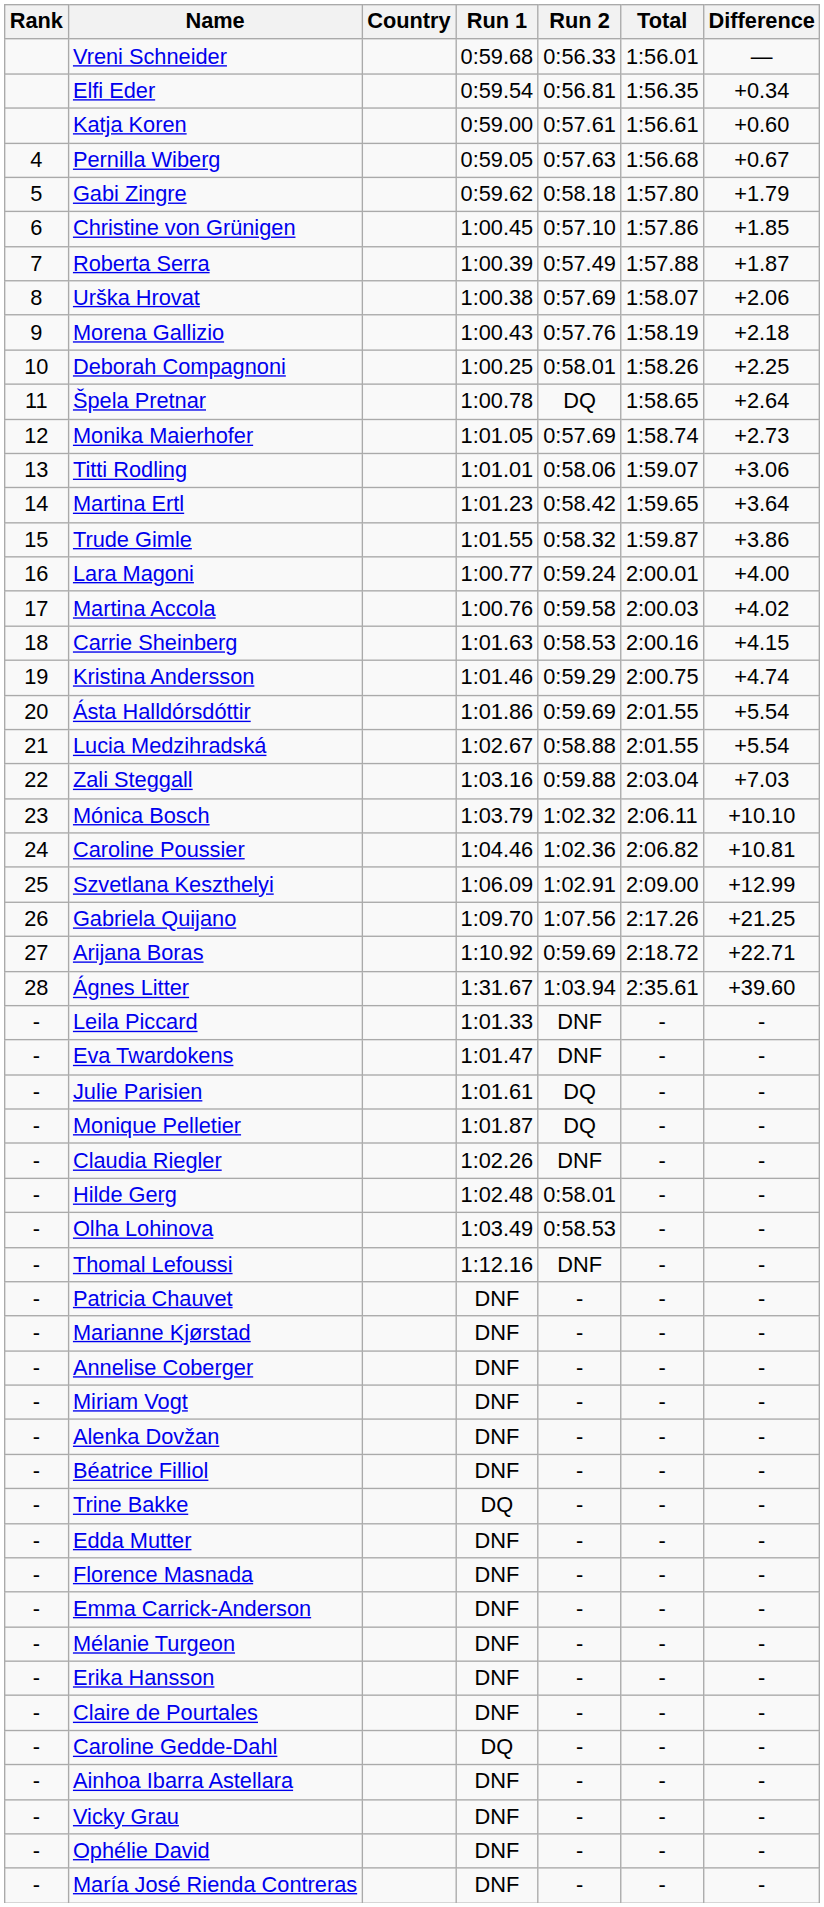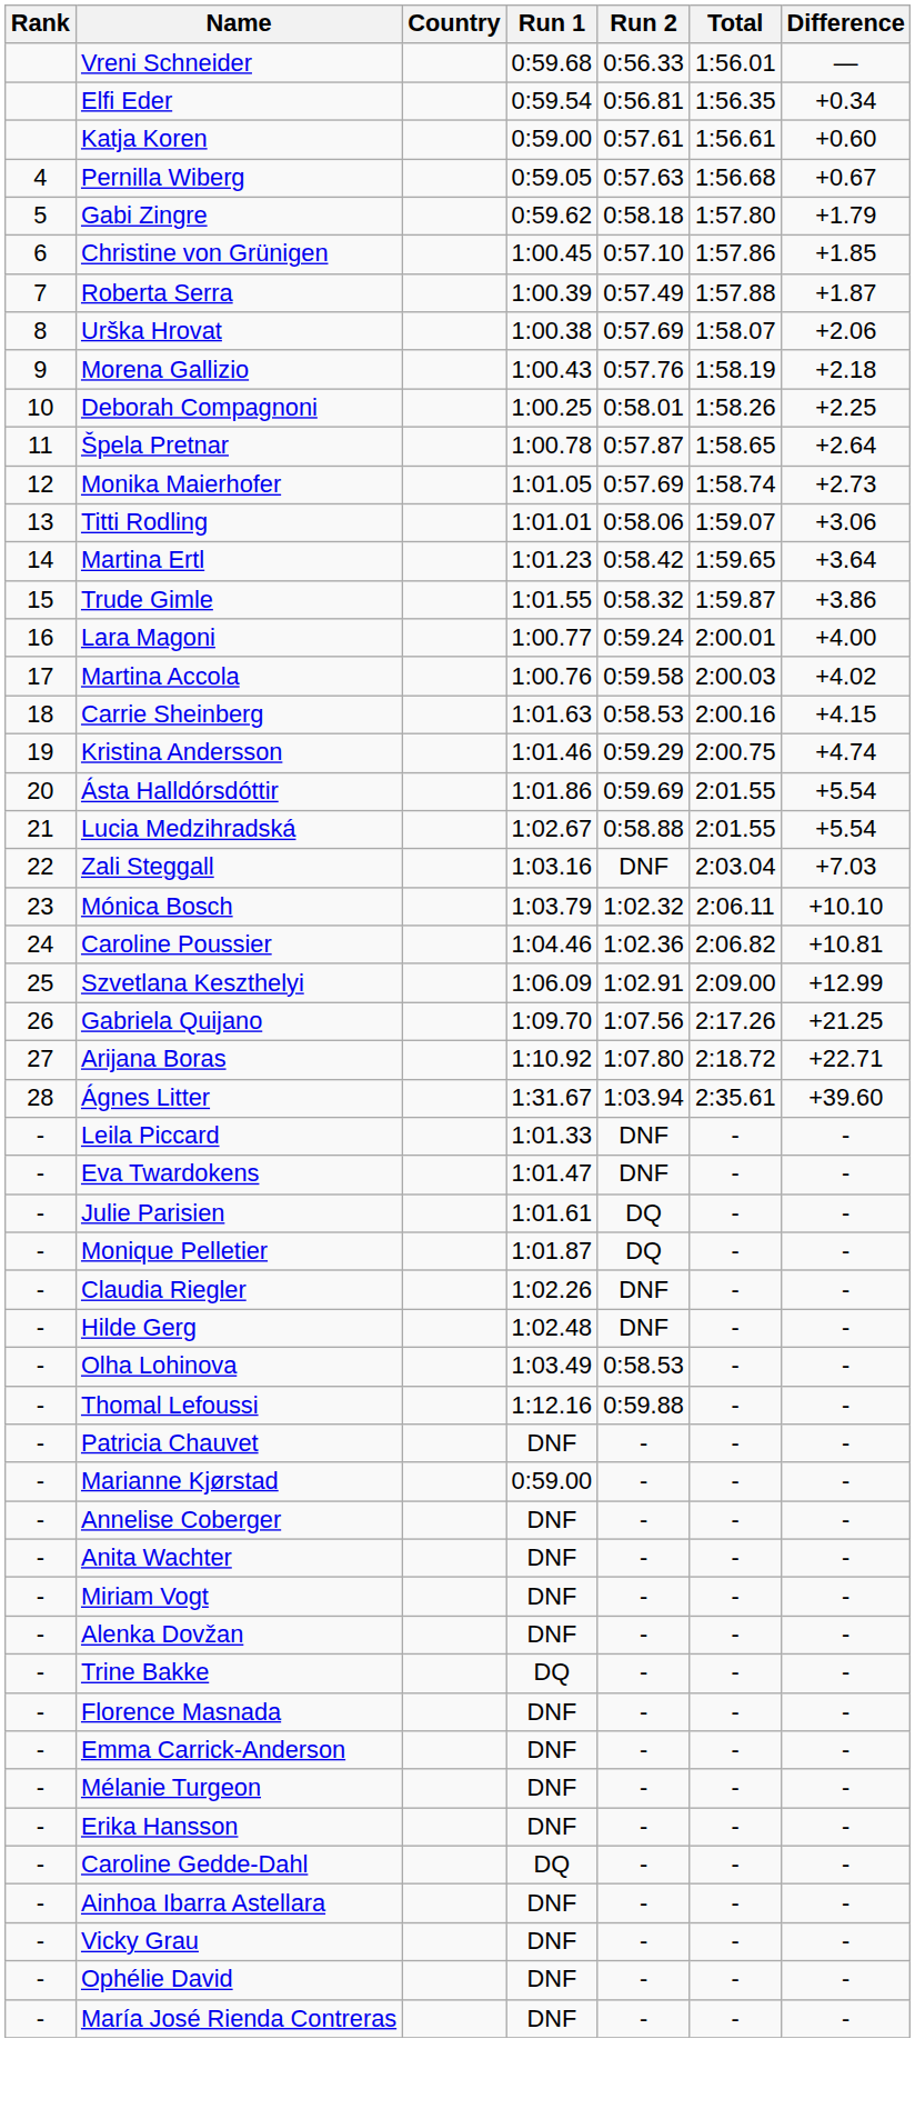 <table class="wikitable sortable" style="text-align:center">
 <tr>
 <th>Rank</th>
 <th> Name</th>
 <th>Country</th>
 <th>Run 1</th>
 <th>Run 2</th>
 <th>Total</th>
 <th>Difference</th>
 </tr>
 <tr>
 <td></td>
 <td align=left><a href='#'>Vreni Schneider</a></td>
 <td align=left></td>
 <td>0:59.68</td>
 <td>0:56.33</td>
 <td>1:56.01</td>
 <td>—</td>
 </tr>
 <tr>
 <td></td>
 <td align=left><a href='#'>Elfi Eder</a></td>
 <td align=left></td>
 <td>0:59.54</td>
 <td>0:56.81</td>
 <td>1:56.35</td>
 <td>+0.34</td>
 </tr>
 <tr>
 <td></td>
 <td align=left><a href='#'>Katja Koren</a></td>
 <td align=left></td>
 <td>0:59.00</td>
 <td>0:57.61</td>
 <td>1:56.61</td>
 <td>+0.60</td>
 </tr>
 <tr>
 <td>4</td>
 <td align=left><a href='#'>Pernilla Wiberg</a></td>
 <td align=left></td>
 <td>0:59.05</td>
 <td>0:57.63</td>
 <td>1:56.68</td>
 <td>+0.67</td>
 </tr>
 <tr>
 <td>5</td>
 <td align=left><a href='#'>Gabi Zingre</a></td>
 <td align=left></td>
 <td>0:59.62</td>
 <td>0:58.18</td>
 <td>1:57.80</td>
 <td>+1.79</td>
 </tr>
 <tr>
 <td>6</td>
 <td align=left><a href='#'>Christine von Grünigen</a></td>
 <td align=left></td>
 <td>1:00.45</td>
 <td>0:57.10</td>
 <td>1:57.86</td>
 <td>+1.85</td>
 </tr>
 <tr>
 <td>7</td>
 <td align=left><a href='#'>Roberta Serra</a></td>
 <td align=left></td>
 <td>1:00.39</td>
 <td>0:57.49</td>
 <td>1:57.88</td>
 <td>+1.87</td>
 </tr>
 <tr>
 <td>8</td>
 <td align=left><a href='#'>Urška Hrovat</a></td>
 <td align=left></td>
 <td>1:00.38</td>
 <td>0:57.69</td>
 <td>1:58.07</td>
 <td>+2.06</td>
 </tr>
 <tr>
 <td>9</td>
 <td align=left><a href='#'>Morena Gallizio</a></td>
 <td align=left></td>
 <td>1:00.43</td>
 <td>0:57.76</td>
 <td>1:58.19</td>
 <td>+2.18</td>
 </tr>
 <tr>
 <td>10</td>
 <td align=left><a href='#'>Deborah Compagnoni</a></td>
 <td align=left></td>
 <td>1:00.25</td>
 <td>0:58.01</td>
 <td>1:58.26</td>
 <td>+2.25</td>
 </tr>
 <tr>
 <td>11</td>
 <td align=left><a href='#'>Špela Pretnar</a></td>
 <td align=left></td>
 <td>1:00.78</td>
-<td>DQ</td>
+<td>0:57.87</td>
 <td>1:58.65</td>
 <td>+2.64</td>
 </tr>
 <tr>
 <td>12</td>
 <td align=left><a href='#'>Monika Maierhofer</a></td>
 <td align=left></td>
 <td>1:01.05</td>
 <td>0:57.69</td>
 <td>1:58.74</td>
 <td>+2.73</td>
 </tr>
 <tr>
 <td>13</td>
 <td align=left><a href='#'>Titti Rodling</a></td>
 <td align=left></td>
 <td>1:01.01</td>
 <td>0:58.06</td>
 <td>1:59.07</td>
 <td>+3.06</td>
 </tr>
 <tr>
 <td>14</td>
 <td align=left><a href='#'>Martina Ertl</a></td>
 <td align=left></td>
 <td>1:01.23</td>
 <td>0:58.42</td>
 <td>1:59.65</td>
 <td>+3.64</td>
 </tr>
 <tr>
 <td>15</td>
 <td align=left><a href='#'>Trude Gimle</a></td>
 <td align=left></td>
 <td>1:01.55</td>
 <td>0:58.32</td>
 <td>1:59.87</td>
 <td>+3.86</td>
 </tr>
 <tr>
 <td>16</td>
 <td align=left><a href='#'>Lara Magoni</a></td>
 <td align=left></td>
 <td>1:00.77</td>
 <td>0:59.24</td>
 <td>2:00.01</td>
 <td>+4.00</td>
 </tr>
 <tr>
 <td>17</td>
 <td align=left><a href='#'>Martina Accola</a></td>
 <td align=left></td>
 <td>1:00.76</td>
 <td>0:59.58</td>
 <td>2:00.03</td>
 <td>+4.02</td>
 </tr>
 <tr>
 <td>18</td>
 <td align=left><a href='#'>Carrie Sheinberg</a></td>
 <td align=left></td>
 <td>1:01.63</td>
 <td>0:58.53</td>
 <td>2:00.16</td>
 <td>+4.15</td>
 </tr>
 <tr>
 <td>19</td>
 <td align=left><a href='#'>Kristina Andersson</a></td>
 <td align=left></td>
 <td>1:01.46</td>
 <td>0:59.29</td>
 <td>2:00.75</td>
 <td>+4.74</td>
 </tr>
 <tr>
 <td>20</td>
 <td align=left><a href='#'>Ásta Halldórsdóttir</a></td>
 <td align=left></td>
 <td>1:01.86</td>
 <td>0:59.69</td>
 <td>2:01.55</td>
 <td>+5.54</td>
 </tr>
 <tr>
 <td>21</td>
 <td align=left><a href='#'>Lucia Medzihradská</a></td>
 <td align=left></td>
 <td>1:02.67</td>
 <td>0:58.88</td>
 <td>2:01.55</td>
 <td>+5.54</td>
 </tr>
 <tr>
 <td>22</td>
 <td align=left><a href='#'>Zali Steggall</a></td>
 <td align=left></td>
 <td>1:03.16</td>
-<td>0:59.88</td>
+<td>DNF</td>
 <td>2:03.04</td>
 <td>+7.03</td>
 </tr>
 <tr>
 <td>23</td>
 <td align=left><a href='#'>Mónica Bosch</a></td>
 <td align=left></td>
 <td>1:03.79</td>
 <td>1:02.32</td>
 <td>2:06.11</td>
 <td>+10.10</td>
 </tr>
 <tr>
 <td>24</td>
 <td align=left><a href='#'>Caroline Poussier</a></td>
 <td align=left></td>
 <td>1:04.46</td>
 <td>1:02.36</td>
 <td>2:06.82</td>
 <td>+10.81</td>
 </tr>
 <tr>
 <td>25</td>
 <td align=left><a href='#'>Szvetlana Keszthelyi</a></td>
 <td align=left></td>
 <td>1:06.09</td>
 <td>1:02.91</td>
 <td>2:09.00</td>
 <td>+12.99</td>
 </tr>
 <tr>
 <td>26</td>
 <td align=left><a href='#'>Gabriela Quijano</a></td>
 <td align=left></td>
 <td>1:09.70</td>
 <td>1:07.56</td>
 <td>2:17.26</td>
 <td>+21.25</td>
 </tr>
 <tr>
 <td>27</td>
 <td align=left><a href='#'>Arijana Boras</a></td>
 <td align=left></td>
 <td>1:10.92</td>
-<td>0:59.69</td>
+<td>1:07.80</td>
 <td>2:18.72</td>
 <td>+22.71</td>
 </tr>
 <tr>
 <td>28</td>
 <td align=left><a href='#'>Ágnes Litter</a></td>
 <td align=left></td>
 <td>1:31.67</td>
 <td>1:03.94</td>
 <td>2:35.61</td>
 <td>+39.60</td>
 </tr>
 <tr>
 <td>-</td>
 <td align=left><a href='#'>Leila Piccard</a></td>
 <td align=left></td>
 <td>1:01.33</td>
 <td>DNF</td>
 <td>-</td>
 <td>-</td>
 </tr>
 <tr>
 <td>-</td>
 <td align=left><a href='#'>Eva Twardokens</a></td>
 <td align=left></td>
 <td>1:01.47</td>
 <td>DNF</td>
 <td>-</td>
 <td>-</td>
 </tr>
 <tr>
 <td>-</td>
 <td align=left><a href='#'>Julie Parisien</a></td>
 <td align=left></td>
 <td>1:01.61</td>
 <td>DQ</td>
 <td>-</td>
 <td>-</td>
 </tr>
 <tr>
 <td>-</td>
 <td align=left><a href='#'>Monique Pelletier</a></td>
 <td align=left></td>
 <td>1:01.87</td>
 <td>DQ</td>
 <td>-</td>
 <td>-</td>
 </tr>
 <tr>
 <td>-</td>
 <td align=left><a href='#'>Claudia Riegler</a></td>
 <td align=left></td>
 <td>1:02.26</td>
 <td>DNF</td>
 <td>-</td>
 <td>-</td>
 </tr>
 <tr>
 <td>-</td>
 <td align=left><a href='#'>Hilde Gerg</a></td>
 <td align=left></td>
 <td>1:02.48</td>
-<td>0:58.01</td>
+<td>DNF</td>
 <td>-</td>
 <td>-</td>
 </tr>
 <tr>
 <td>-</td>
 <td align=left><a href='#'>Olha Lohinova</a></td>
 <td align=left></td>
 <td>1:03.49</td>
 <td>0:58.53</td>
 <td>-</td>
 <td>-</td>
 </tr>
 <tr>
 <td>-</td>
 <td align=left><a href='#'>Thomal Lefoussi</a></td>
 <td align=left></td>
 <td>1:12.16</td>
-<td>DNF</td>
+<td>0:59.88</td>
 <td>-</td>
 <td>-</td>
 </tr>
 <tr>
 <td>-</td>
 <td align=left><a href='#'>Patricia Chauvet</a></td>
 <td align=left></td>
 <td>DNF</td>
 <td>-</td>
 <td>-</td>
 <td>-</td>
 </tr>
 <tr>
 <td>-</td>
 <td align=left><a href='#'>Marianne Kjørstad</a></td>
 <td align=left></td>
+<td>0:59.00</td>
+<td>-</td>
+<td>-</td>
+<td>-</td>
+</tr>
+<tr>
+<td>-</td>
+<td align=left><a href='#'>Annelise Coberger</a></td>
+<td align=left></td>
 <td>DNF</td>
 <td>-</td>
 <td>-</td>
 <td>-</td>
 </tr>
 <tr>
 <td>-</td>
-<td align=left><a href='#'>Annelise Coberger</a></td>
+<td align=left><a href='#'>Anita Wachter</a></td>
 <td align=left></td>
 <td>DNF</td>
 <td>-</td>
 <td>-</td>
 <td>-</td>
 </tr>
 <tr>
 <td>-</td>
 <td align=left><a href='#'>Miriam Vogt</a></td>
 <td align=left></td>
 <td>DNF</td>
 <td>-</td>
 <td>-</td>
 <td>-</td>
 </tr>
 <tr>
 <td>-</td>
 <td align=left><a href='#'>Alenka Dovžan</a></td>
 <td align=left></td>
 <td>DNF</td>
 <td>-</td>
 <td>-</td>
 <td>-</td>
 </tr>
 <tr>
 <td>-</td>
-<td align=left><a href='#'>Béatrice Filliol</a></td>
-<td align=left></td>
-<td>DNF</td>
-<td>-</td>
-<td>-</td>
-<td>-</td>
-</tr>
-<tr>
-<td>-</td>
 <td align=left><a href='#'>Trine Bakke</a></td>
 <td align=left></td>
 <td>DQ</td>
-<td>-</td>
-<td>-</td>
-<td>-</td>
-</tr>
-<tr>
-<td>-</td>
-<td align=left><a href='#'>Edda Mutter</a></td>
-<td align=left></td>
-<td>DNF</td>
 <td>-</td>
 <td>-</td>
 <td>-</td>
 </tr>
 <tr>
 <td>-</td>
 <td align=left><a href='#'>Florence Masnada</a></td>
 <td align=left></td>
 <td>DNF</td>
 <td>-</td>
 <td>-</td>
 <td>-</td>
 </tr>
 <tr>
 <td>-</td>
 <td align=left><a href='#'>Emma Carrick-Anderson</a></td>
 <td align=left></td>
 <td>DNF</td>
 <td>-</td>
 <td>-</td>
 <td>-</td>
 </tr>
 <tr>
 <td>-</td>
 <td align=left><a href='#'>Mélanie Turgeon</a></td>
 <td align=left></td>
 <td>DNF</td>
 <td>-</td>
 <td>-</td>
 <td>-</td>
 </tr>
 <tr>
 <td>-</td>
 <td align=left><a href='#'>Erika Hansson</a></td>
-<td align=left></td>
-<td>DNF</td>
-<td>-</td>
-<td>-</td>
-<td>-</td>
-</tr>
-<tr>
-<td>-</td>
-<td align=left><a href='#'>Claire de Pourtales</a></td>
 <td align=left></td>
 <td>DNF</td>
 <td>-</td>
 <td>-</td>
 <td>-</td>
 </tr>
 <tr>
 <td>-</td>
 <td align=left><a href='#'>Caroline Gedde-Dahl</a></td>
 <td align=left></td>
 <td>DQ</td>
 <td>-</td>
 <td>-</td>
 <td>-</td>
 </tr>
 <tr>
 <td>-</td>
 <td align=left><a href='#'>Ainhoa Ibarra Astellara</a></td>
 <td align=left></td>
 <td>DNF</td>
 <td>-</td>
 <td>-</td>
 <td>-</td>
 </tr>
 <tr>
 <td>-</td>
 <td align=left><a href='#'>Vicky Grau</a></td>
 <td align=left></td>
 <td>DNF</td>
 <td>-</td>
 <td>-</td>
 <td>-</td>
 </tr>
 <tr>
 <td>-</td>
 <td align=left><a href='#'>Ophélie David</a></td>
 <td align=left></td>
 <td>DNF</td>
 <td>-</td>
 <td>-</td>
 <td>-</td>
 </tr>
 <tr>
 <td>-</td>
 <td align=left><a href='#'>María José Rienda Contreras</a></td>
 <td align=left></td>
 <td>DNF</td>
 <td>-</td>
 <td>-</td>
 <td>-</td>
 </tr>
 </table>
